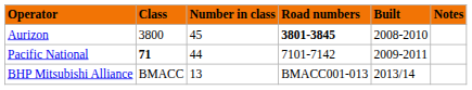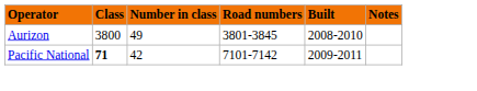 <table class="wikitable sortable">
 <tr bgcolor="#F27405">
 <td><strong>Operator</strong></td>
 <td><strong>Class</strong></td>
 <td><strong>Number in class</strong></td>
 <td><strong>Road numbers</strong></td>
 <td><strong>Built</strong></td>
 <td><strong>Notes</strong></td>
 </tr>
 <tr bgcolor="#FFFFFF">
 <td><a href='#'>Aurizon</a></td>
 <td>3800</td>
-<td>45</td>
-<td><strong>3801-3845</strong></td>
+<td>49</td>
+<td>3801-3845</td>
 <td>2008-2010</td>
 <td></td>
 </tr>
 <tr bgcolor="#FFFFFF">
 <td><a href='#'>Pacific National</a></td>
 <td><strong>71</strong></td>
-<td>44</td>
+<td>42</td>
 <td>7101-7142</td>
 <td>2009-2011</td>
 <td></td>
 </tr>
-<tr bgcolor="#FFFFFF">
-<td><a href='#'>BHP Mitsubishi Alliance</a></td>
-<td>BMACC</td>
-<td>13</td>
-<td>BMACC001-013</td>
-<td>2013/14</td>
-<td></td>
-</tr>
 </table>
